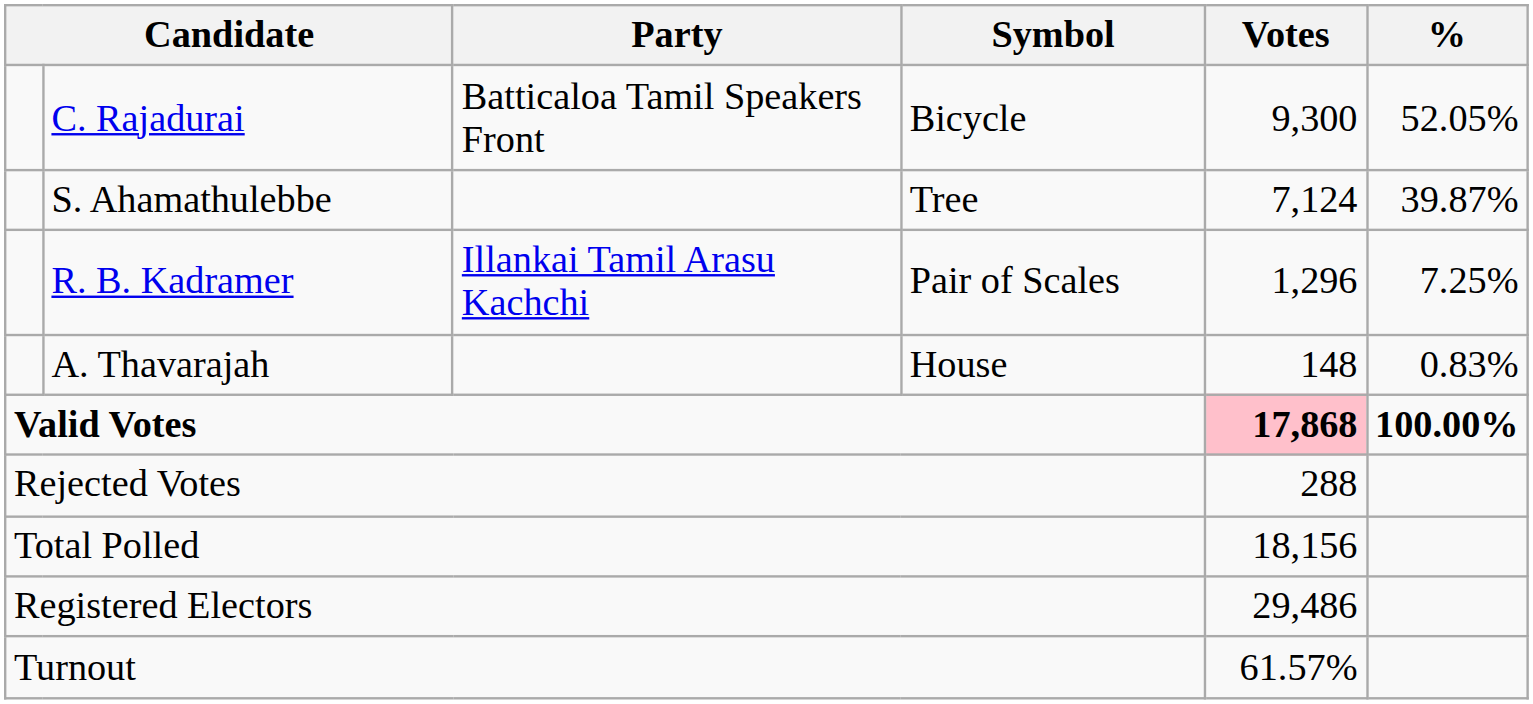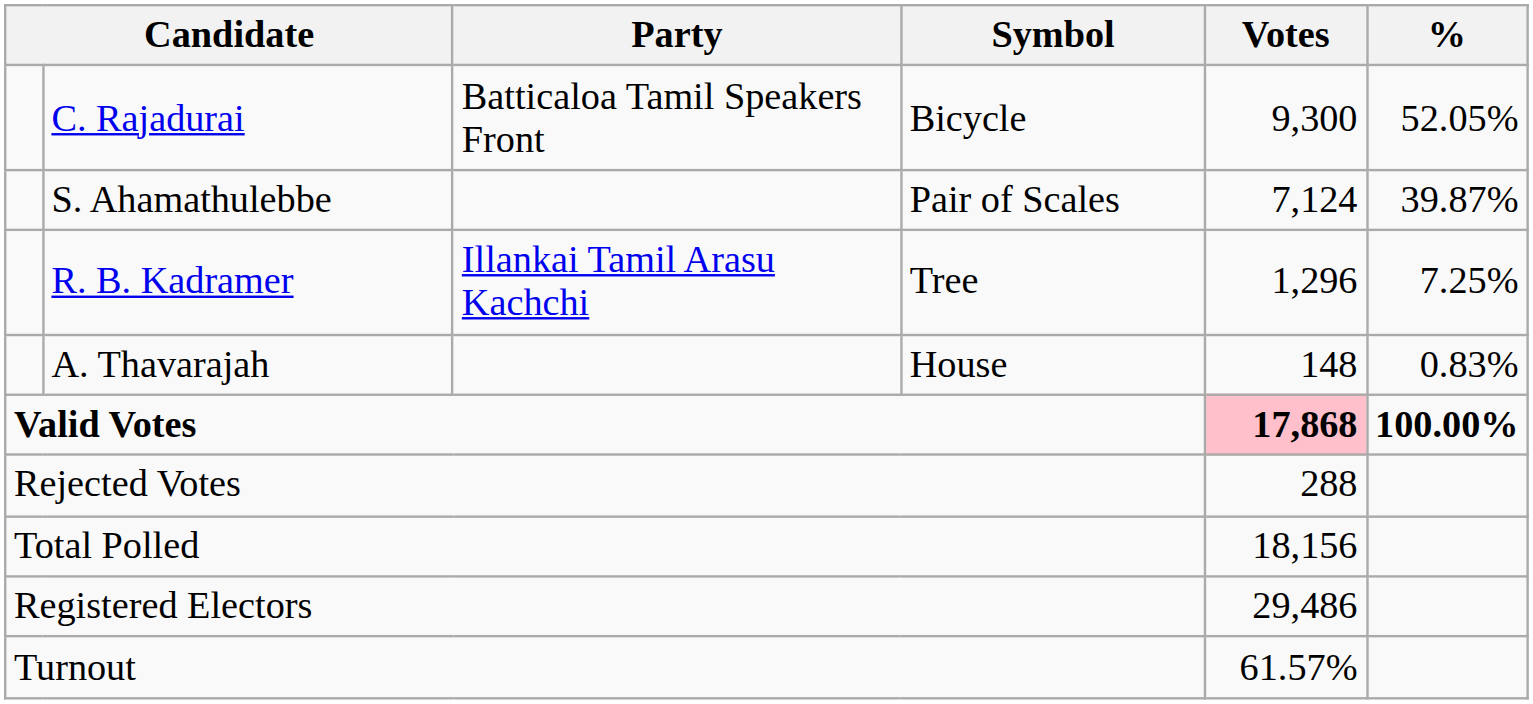 <table class="wikitable" border="1" style="text-align:right;">
 <tr>
 <th align=left colspan=2 width="180">Candidate</th>
 <th align=left width="180">Party</th>
 <th align=left width="120">Symbol</th>
 <th align=left width="60">Votes</th>
 <th align=left width="60">%</th>
 </tr>
 <tr>
 <td bgcolor=> </td>
 <td align=left><a href='#'>C. Rajadurai</a></td>
 <td align=left>Batticaloa Tamil Speakers Front</td>
 <td align=left>Bicycle</td>
 <td>9,300</td>
 <td>52.05%</td>
 </tr>
 <tr>
 <td></td>
 <td align=left>S. Ahamathulebbe</td>
 <td></td>
-<td align=left>Tree</td>
+<td align=left>Pair of Scales</td>
 <td>7,124</td>
 <td>39.87%</td>
 </tr>
 <tr>
 <td></td>
 <td align=left><a href='#'>R. B. Kadramer</a></td>
 <td align=left><a href='#'>Illankai Tamil Arasu Kachchi</a></td>
-<td align=left>Pair of Scales</td>
+<td align=left>Tree</td>
 <td>1,296</td>
 <td>7.25%</td>
 </tr>
 <tr>
 <td></td>
 <td align=left>A. Thavarajah</td>
 <td></td>
 <td align=left>House</td>
 <td>148</td>
 <td>0.83%</td>
 </tr>
 <tr>
 <td align=left colspan=4><strong>Valid Votes</strong></td>
 <td style="background: pink;"><strong>17,868</strong></td>
 <td><strong>100.00%</strong></td>
 </tr>
 <tr>
 <td align=left colspan=4>Rejected Votes</td>
 <td>288</td>
 <td></td>
 </tr>
 <tr>
 <td align=left colspan=4>Total Polled</td>
 <td>18,156</td>
 <td></td>
 </tr>
 <tr>
 <td align=left colspan=4>Registered Electors</td>
 <td>29,486</td>
 <td></td>
 </tr>
 <tr>
 <td align=left colspan=4>Turnout</td>
 <td>61.57%</td>
 <td></td>
 </tr>
 </table>
